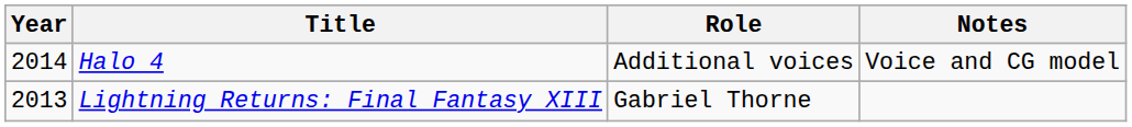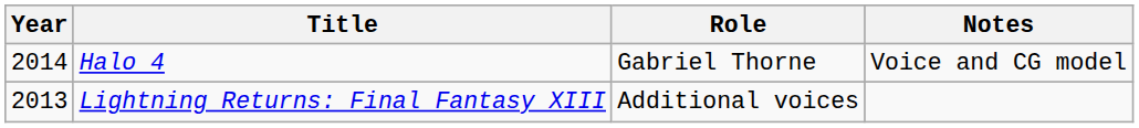 <table class="wikitable sortable">
 <tr>
 <th>Year</th>
 <th>Title</th>
 <th>Role</th>
 <th class="unsortable">Notes</th>
 </tr>
 <tr>
 <td>2014</td>
 <td><em><a href='#'>Halo 4</a></em></td>
-<td>Additional voices</td>
+<td>Gabriel Thorne</td>
 <td>Voice and CG model</td>
 </tr>
 <tr>
 <td>2013</td>
 <td><em><a href='#'>Lightning Returns: Final Fantasy XIII</a></em></td>
-<td>Gabriel Thorne</td>
+<td>Additional voices</td>
 <td></td>
 </tr>
 </table>
